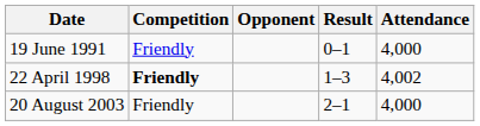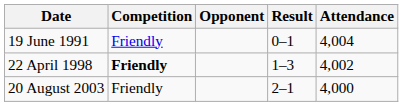 <table class="wikitable">
 <tr>
 <th>Date</th>
 <th>Competition</th>
 <th>Opponent</th>
 <th>Result</th>
 <th>Attendance</th>
 </tr>
 <tr>
 <td>19 June 1991</td>
 <td><a href='#'>Friendly</a></td>
 <td></td>
 <td>0–1</td>
-<td>4,000</td>
+<td>4,004</td>
 </tr>
 <tr>
 <td>22 April 1998</td>
 <td><strong>Friendly</strong></td>
 <td></td>
 <td>1–3</td>
 <td>4,002</td>
 </tr>
 <tr>
 <td>20 August 2003</td>
 <td>Friendly</td>
 <td></td>
 <td>2–1</td>
 <td>4,000</td>
 </tr>
 </table>
